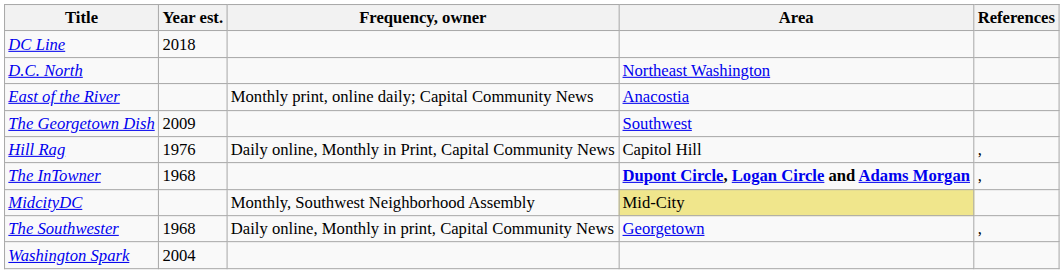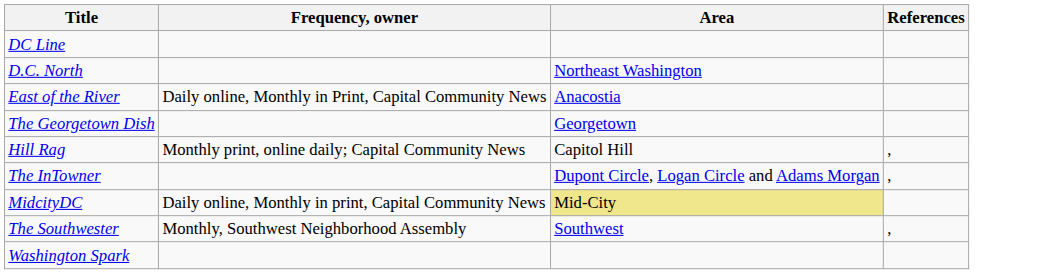 <table class="wikitable sortable plainrowheaders" summary="Current community newspapers in Washington, D.C.">
 <tr>
 <th>Title</th>
-<th>Year est.</th>
 <th>Frequency, owner</th>
 <th>Area</th>
 <th>References</th>
 </tr>
 <tr>
 <td><em><a href='#'>DC Line</a></em></td>
-<td>2018</td>
 <td></td>
 <td></td>
 <td></td>
 </tr>
 <tr>
 <td><em><a href='#'>D.C. North</a></em></td>
 <td></td>
-<td></td>
 <td><a href='#'>Northeast Washington</a></td>
 <td></td>
 </tr>
 <tr>
 <td><em><a href='#'>East of the River</a></em></td>
-<td></td>
-<td>Monthly print, online daily; Capital Community News</td>
+<td>Daily online, Monthly in Print, Capital Community News</td>
 <td><a href='#'>Anacostia</a></td>
 <td></td>
 </tr>
 <tr>
 <td data-sort-value="Georgetown Dish"><em><a href='#'>The Georgetown Dish</a></em></td>
-<td>2009</td>
 <td></td>
-<td><a href='#'>Southwest</a></td>
+<td><a href='#'>Georgetown</a></td>
 <td></td>
 </tr>
 <tr>
 <td><em><a href='#'>Hill Rag</a></em></td>
-<td>1976</td>
-<td>Daily online, Monthly in Print, Capital Community News</td>
+<td>Monthly print, online daily; Capital Community News</td>
 <td>Capitol Hill</td>
 <td>, </td>
 </tr>
 <tr>
 <td data-sort-value="InTowner"><em><a href='#'>The InTowner</a></em></td>
-<td>1968</td>
 <td></td>
-<td><strong><a href='#'>Dupont Circle</a>, <a href='#'>Logan Circle</a> and <a href='#'>Adams Morgan</a></strong></td>
+<td><a href='#'>Dupont Circle</a>, <a href='#'>Logan Circle</a> and <a href='#'>Adams Morgan</a></td>
 <td>, </td>
 </tr>
 <tr>
 <td><em><a href='#'>MidcityDC</a></em></td>
-<td></td>
-<td>Monthly, Southwest Neighborhood Assembly</td>
+<td>Daily online, Monthly in print, Capital Community News</td>
 <td style="background: khaki;">Mid-City</td>
 <td></td>
 </tr>
 <tr>
 <td data-sort-value="Southwester"><em><a href='#'>The Southwester</a></em></td>
-<td>1968</td>
-<td>Daily online, Monthly in print, Capital Community News</td>
-<td><a href='#'>Georgetown</a></td>
+<td>Monthly, Southwest Neighborhood Assembly</td>
+<td><a href='#'>Southwest</a></td>
 <td>, </td>
 </tr>
 <tr>
 <td><em><a href='#'>Washington Spark</a></em></td>
-<td>2004</td>
 <td></td>
 <td></td>
 <td></td>
 </tr>
 </table>
